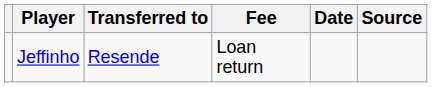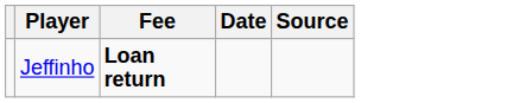 <table class="wikitable plainrowheaders sortable">
 <tr>
 <th></th>
 <th scope="col">Player</th>
-<th>Transferred to</th>
 <th style="width: 80px;">Fee</th>
 <th scope="col">Date</th>
 <th scope="col">Source</th>
 </tr>
 <tr>
 <td align="center"></td>
 <td> <a href='#'>Jeffinho</a></td>
-<td> <a href='#'>Resende</a></td>
-<td>Loan return</td>
+<td><strong>Loan return</strong></td>
 <td></td>
 <td></td>
 </tr>
 </table>
